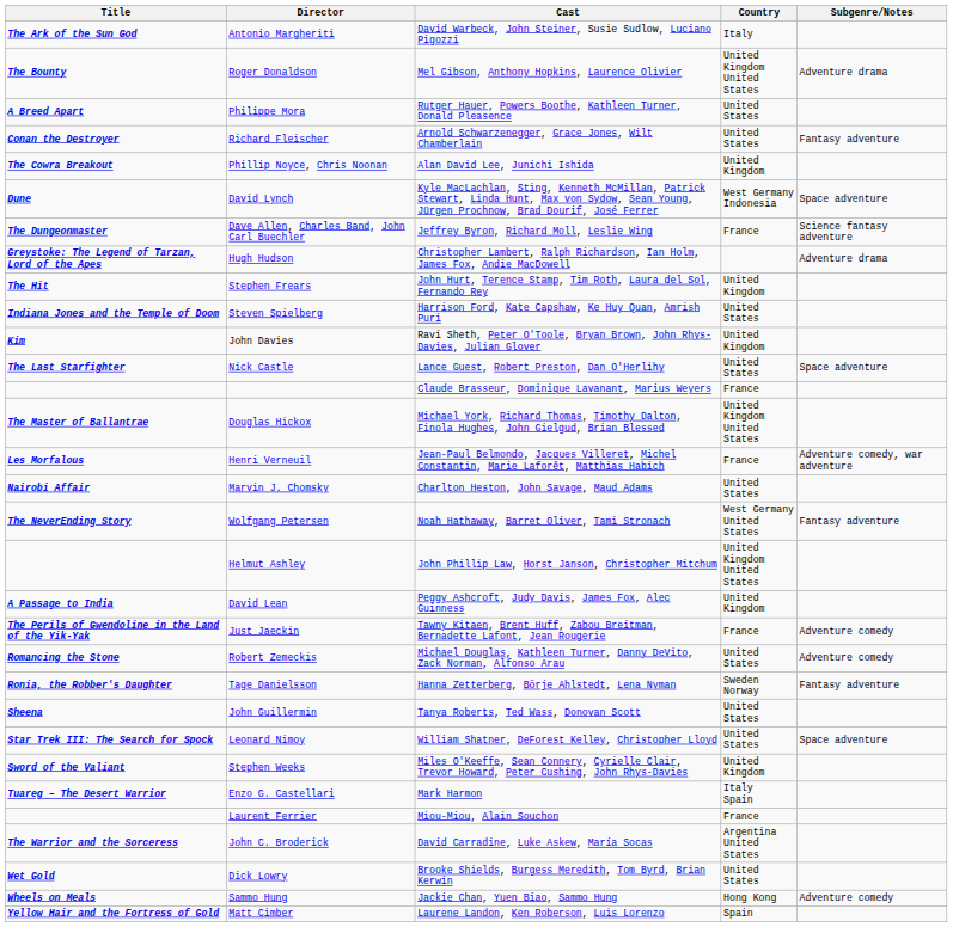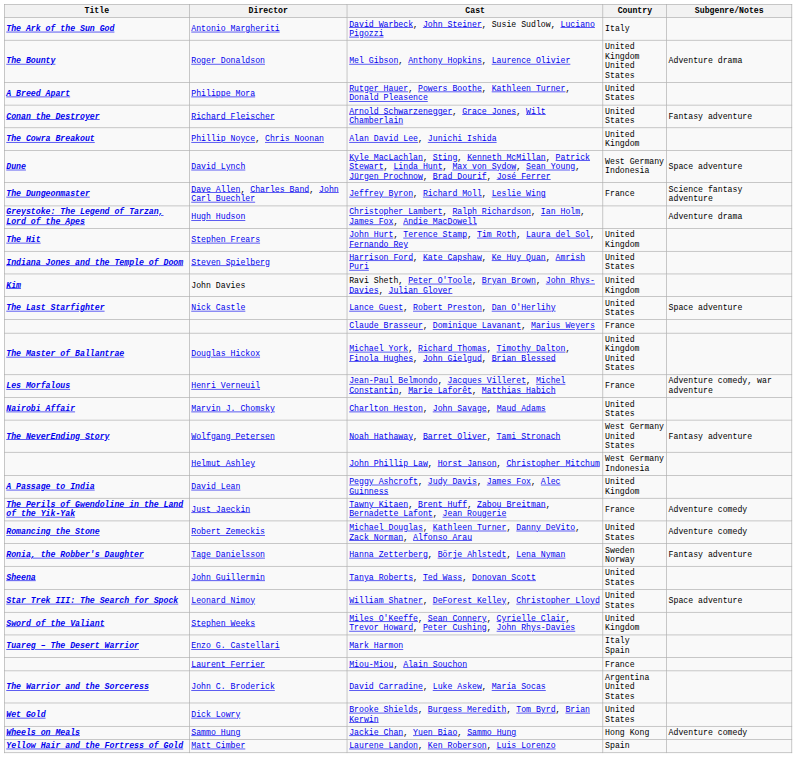 <table class="wikitable">
 <tr>
 <th>Title</th>
 <th>Director</th>
 <th style="width: 400px;">Cast</th>
 <th>Country</th>
 <th>Subgenre/Notes</th>
 </tr>
 <tr>
 <td><strong><em><a href='#'>The Ark of the Sun God</a></em></strong></td>
 <td><a href='#'>Antonio Margheriti</a></td>
 <td><a href='#'>David Warbeck</a>, <a href='#'>John Steiner</a>, Susie Sudlow, <a href='#'>Luciano Pigozzi</a></td>
 <td>Italy</td>
 <td></td>
 </tr>
 <tr>
 <td><strong><em><a href='#'>The Bounty</a></em></strong></td>
 <td><a href='#'>Roger Donaldson</a></td>
 <td><a href='#'>Mel Gibson</a>, <a href='#'>Anthony Hopkins</a>, <a href='#'>Laurence Olivier</a></td>
 <td>United Kingdom<br>United States</td>
 <td>Adventure drama</td>
 </tr>
 <tr>
 <td><strong><em><a href='#'>A Breed Apart</a></em></strong></td>
 <td><a href='#'>Philippe Mora</a></td>
 <td><a href='#'>Rutger Hauer</a>, <a href='#'>Powers Boothe</a>, <a href='#'>Kathleen Turner</a>, <a href='#'>Donald Pleasence</a></td>
 <td>United States</td>
 <td></td>
 </tr>
 <tr>
 <td><strong><em><a href='#'>Conan the Destroyer</a></em></strong></td>
 <td><a href='#'>Richard Fleischer</a></td>
 <td><a href='#'>Arnold Schwarzenegger</a>, <a href='#'>Grace Jones</a>, <a href='#'>Wilt Chamberlain</a></td>
 <td>United States</td>
 <td>Fantasy adventure</td>
 </tr>
 <tr>
 <td><strong><em><a href='#'>The Cowra Breakout</a></em></strong></td>
 <td><a href='#'>Phillip Noyce</a>, <a href='#'>Chris Noonan</a></td>
 <td><a href='#'>Alan David Lee</a>, <a href='#'>Junichi Ishida</a></td>
 <td>United Kingdom</td>
 <td></td>
 </tr>
 <tr>
 <td><strong><em><a href='#'>Dune</a></em></strong></td>
 <td><a href='#'>David Lynch</a></td>
 <td><a href='#'>Kyle MacLachlan</a>, <a href='#'>Sting</a>, <a href='#'>Kenneth McMillan</a>, <a href='#'>Patrick Stewart</a>, <a href='#'>Linda Hunt</a>, <a href='#'>Max von Sydow</a>, <a href='#'>Sean Young</a>, <a href='#'>Jürgen Prochnow</a>, <a href='#'>Brad Dourif</a>, <a href='#'>José Ferrer</a></td>
 <td>West Germany<br>Indonesia</td>
 <td>Space adventure</td>
 </tr>
 <tr>
 <td><strong><em><a href='#'>The Dungeonmaster</a></em></strong></td>
 <td><a href='#'>Dave Allen</a>, <a href='#'>Charles Band</a>, <a href='#'>John Carl Buechler</a></td>
 <td><a href='#'>Jeffrey Byron</a>, <a href='#'>Richard Moll</a>, <a href='#'>Leslie Wing</a></td>
 <td>France</td>
 <td>Science fantasy adventure</td>
 </tr>
 <tr>
 <td><strong><em><a href='#'>Greystoke: The Legend of Tarzan, Lord of the Apes</a></em></strong></td>
 <td><a href='#'>Hugh Hudson</a></td>
 <td><a href='#'>Christopher Lambert</a>, <a href='#'>Ralph Richardson</a>, <a href='#'>Ian Holm</a>, <a href='#'>James Fox</a>, <a href='#'>Andie MacDowell</a></td>
 <td></td>
 <td>Adventure drama</td>
 </tr>
 <tr>
 <td><strong><em><a href='#'>The Hit</a></em></strong></td>
 <td><a href='#'>Stephen Frears</a></td>
 <td><a href='#'>John Hurt</a>, <a href='#'>Terence Stamp</a>, <a href='#'>Tim Roth</a>, <a href='#'>Laura del Sol</a>, <a href='#'>Fernando Rey</a></td>
 <td>United Kingdom</td>
 <td></td>
 </tr>
 <tr>
 <td><strong><em><a href='#'>Indiana Jones and the Temple of Doom</a></em></strong></td>
 <td><a href='#'>Steven Spielberg</a></td>
 <td><a href='#'>Harrison Ford</a>, <a href='#'>Kate Capshaw</a>, <a href='#'>Ke Huy Quan</a>, <a href='#'>Amrish Puri</a></td>
 <td>United States</td>
 <td></td>
 </tr>
 <tr>
 <td><strong><em><a href='#'>Kim</a></em></strong></td>
 <td>John Davies</td>
 <td>Ravi Sheth, <a href='#'>Peter O'Toole</a>, <a href='#'>Bryan Brown</a>, <a href='#'>John Rhys-Davies</a>, <a href='#'>Julian Glover</a></td>
 <td>United Kingdom</td>
 <td></td>
 </tr>
 <tr>
 <td><strong><em><a href='#'>The Last Starfighter</a></em></strong></td>
 <td><a href='#'>Nick Castle</a></td>
 <td><a href='#'>Lance Guest</a>, <a href='#'>Robert Preston</a>, <a href='#'>Dan O'Herlihy</a></td>
 <td>United States</td>
 <td>Space adventure</td>
 </tr>
 <tr>
 <td><strong><em></em></strong></td>
 <td></td>
 <td><a href='#'>Claude Brasseur</a>, <a href='#'>Dominique Lavanant</a>, <a href='#'>Marius Weyers</a></td>
 <td>France</td>
 <td></td>
 </tr>
 <tr>
 <td><strong><em><a href='#'>The Master of Ballantrae</a></em></strong></td>
 <td><a href='#'>Douglas Hickox</a></td>
 <td><a href='#'>Michael York</a>, <a href='#'>Richard Thomas</a>, <a href='#'>Timothy Dalton</a>, <a href='#'>Finola Hughes</a>, <a href='#'>John Gielgud</a>, <a href='#'>Brian Blessed</a></td>
 <td>United Kingdom<br>United States</td>
 <td></td>
 </tr>
 <tr>
 <td><strong><em><a href='#'>Les Morfalous</a></em></strong></td>
 <td><a href='#'>Henri Verneuil</a></td>
 <td><a href='#'>Jean-Paul Belmondo</a>, <a href='#'>Jacques Villeret</a>, <a href='#'>Michel Constantin</a>, <a href='#'>Marie Laforêt</a>, <a href='#'>Matthias Habich</a></td>
 <td>France</td>
 <td>Adventure comedy, war adventure</td>
 </tr>
 <tr>
 <td><strong><em><a href='#'>Nairobi Affair</a></em></strong></td>
 <td><a href='#'>Marvin J. Chomsky</a></td>
 <td><a href='#'>Charlton Heston</a>, <a href='#'>John Savage</a>, <a href='#'>Maud Adams</a></td>
 <td>United States</td>
 <td></td>
 </tr>
 <tr>
 <td><strong><em><a href='#'>The NeverEnding Story</a></em></strong></td>
 <td><a href='#'>Wolfgang Petersen</a></td>
 <td><a href='#'>Noah Hathaway</a>, <a href='#'>Barret Oliver</a>, <a href='#'>Tami Stronach</a></td>
 <td>West Germany<br>United States</td>
 <td>Fantasy adventure</td>
 </tr>
 <tr>
 <td><strong><em></em></strong></td>
 <td><a href='#'>Helmut Ashley</a></td>
 <td><a href='#'>John Phillip Law</a>, <a href='#'>Horst Janson</a>, <a href='#'>Christopher Mitchum</a></td>
-<td>United Kingdom<br>United States</td>
+<td>West Germany<br>Indonesia</td>
 <td></td>
 </tr>
 <tr>
 <td><strong><em><a href='#'>A Passage to India</a></em></strong></td>
 <td><a href='#'>David Lean</a></td>
 <td><a href='#'>Peggy Ashcroft</a>, <a href='#'>Judy Davis</a>, <a href='#'>James Fox</a>, <a href='#'>Alec Guinness</a></td>
 <td>United Kingdom</td>
 <td></td>
 </tr>
 <tr>
 <td><strong><em><a href='#'>The Perils of Gwendoline in the Land of the Yik-Yak</a></em></strong></td>
 <td><a href='#'>Just Jaeckin</a></td>
 <td><a href='#'>Tawny Kitaen</a>, <a href='#'>Brent Huff</a>, <a href='#'>Zabou Breitman</a>, <a href='#'>Bernadette Lafont</a>, <a href='#'>Jean Rougerie</a></td>
 <td>France</td>
 <td>Adventure comedy</td>
 </tr>
 <tr>
 <td><strong><em><a href='#'>Romancing the Stone</a></em></strong></td>
 <td><a href='#'>Robert Zemeckis</a></td>
 <td><a href='#'>Michael Douglas</a>, <a href='#'>Kathleen Turner</a>, <a href='#'>Danny DeVito</a>, <a href='#'>Zack Norman</a>, <a href='#'>Alfonso Arau</a></td>
 <td>United States</td>
 <td>Adventure comedy</td>
 </tr>
 <tr>
 <td><strong><em><a href='#'>Ronia, the Robber's Daughter</a></em></strong></td>
 <td><a href='#'>Tage Danielsson</a></td>
 <td><a href='#'>Hanna Zetterberg</a>, <a href='#'>Börje Ahlstedt</a>, <a href='#'>Lena Nyman</a></td>
 <td>Sweden<br>Norway</td>
 <td>Fantasy adventure</td>
 </tr>
 <tr>
 <td><strong><em><a href='#'>Sheena</a></em></strong></td>
 <td><a href='#'>John Guillermin</a></td>
 <td><a href='#'>Tanya Roberts</a>, <a href='#'>Ted Wass</a>, <a href='#'>Donovan Scott</a></td>
 <td>United States</td>
 <td></td>
 </tr>
 <tr>
 <td><strong><em><a href='#'>Star Trek III: The Search for Spock</a></em></strong></td>
 <td><a href='#'>Leonard Nimoy</a></td>
 <td><a href='#'>William Shatner</a>, <a href='#'>DeForest Kelley</a>, <a href='#'>Christopher Lloyd</a></td>
 <td>United States</td>
 <td>Space adventure</td>
 </tr>
 <tr>
 <td><strong><em><a href='#'>Sword of the Valiant</a></em></strong></td>
 <td><a href='#'>Stephen Weeks</a></td>
 <td><a href='#'>Miles O'Keeffe</a>, <a href='#'>Sean Connery</a>, <a href='#'>Cyrielle Clair</a>, <a href='#'>Trevor Howard</a>, <a href='#'>Peter Cushing</a>, <a href='#'>John Rhys-Davies</a></td>
 <td>United Kingdom</td>
 <td></td>
 </tr>
 <tr>
 <td><strong><em><a href='#'>Tuareg – The Desert Warrior</a></em></strong></td>
 <td><a href='#'>Enzo G. Castellari</a></td>
 <td><a href='#'>Mark Harmon</a></td>
 <td>Italy<br>Spain</td>
 <td></td>
 </tr>
 <tr>
 <td><strong><em></em></strong></td>
 <td><a href='#'>Laurent Ferrier</a></td>
 <td><a href='#'>Miou-Miou</a>, <a href='#'>Alain Souchon</a></td>
 <td>France</td>
 <td></td>
 </tr>
 <tr>
 <td><strong><em><a href='#'>The Warrior and the Sorceress</a></em></strong></td>
 <td><a href='#'>John C. Broderick</a></td>
 <td><a href='#'>David Carradine</a>, <a href='#'>Luke Askew</a>, <a href='#'>María Socas</a></td>
 <td>Argentina<br>United States</td>
 <td></td>
 </tr>
 <tr>
 <td><strong><em><a href='#'>Wet Gold</a></em></strong></td>
 <td><a href='#'>Dick Lowry</a></td>
 <td><a href='#'>Brooke Shields</a>, <a href='#'>Burgess Meredith</a>, <a href='#'>Tom Byrd</a>, <a href='#'>Brian Kerwin</a></td>
 <td>United States</td>
 <td></td>
 </tr>
 <tr>
 <td><strong><em><a href='#'>Wheels on Meals</a></em></strong></td>
 <td><a href='#'>Sammo Hung</a></td>
 <td><a href='#'>Jackie Chan</a>, <a href='#'>Yuen Biao</a>, <a href='#'>Sammo Hung</a></td>
 <td>Hong Kong</td>
 <td>Adventure comedy</td>
 </tr>
 <tr>
 <td><strong><em><a href='#'>Yellow Hair and the Fortress of Gold</a></em></strong></td>
 <td><a href='#'>Matt Cimber</a></td>
 <td><a href='#'>Laurene Landon</a>, <a href='#'>Ken Roberson</a>, <a href='#'>Luis Lorenzo</a></td>
 <td>Spain</td>
 <td></td>
 </tr>
 </table>
